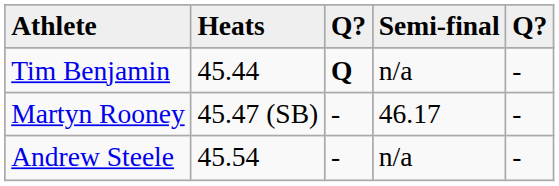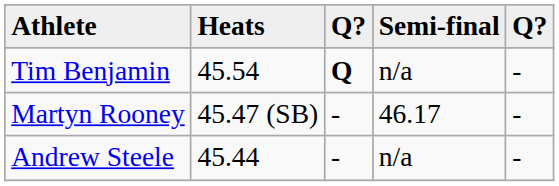 <table class="wikitable">
 <tr>
 <td !align="center" bgcolor="efefef"><strong>Athlete</strong></td>
 <td !align="center" bgcolor="efefef"><strong>Heats</strong></td>
 <td !align="center" bgcolor="efefef"><strong>Q?</strong></td>
 <td !align="center" bgcolor="efefef"><strong>Semi-final</strong></td>
 <td !align="center" bgcolor="efefef"><strong>Q?</strong></td>
 </tr>
 <tr>
 <td><a href='#'>Tim Benjamin</a></td>
-<td>45.44</td>
+<td>45.54</td>
 <td><strong>Q</strong></td>
 <td>n/a</td>
 <td>-</td>
 </tr>
 <tr>
 <td><a href='#'>Martyn Rooney</a></td>
 <td>45.47 (SB)</td>
 <td>-</td>
 <td>46.17</td>
 <td>-</td>
 </tr>
 <tr>
 <td><a href='#'>Andrew Steele</a></td>
-<td>45.54</td>
+<td>45.44</td>
 <td>-</td>
 <td>n/a</td>
 <td>-</td>
 </tr>
 </table>
